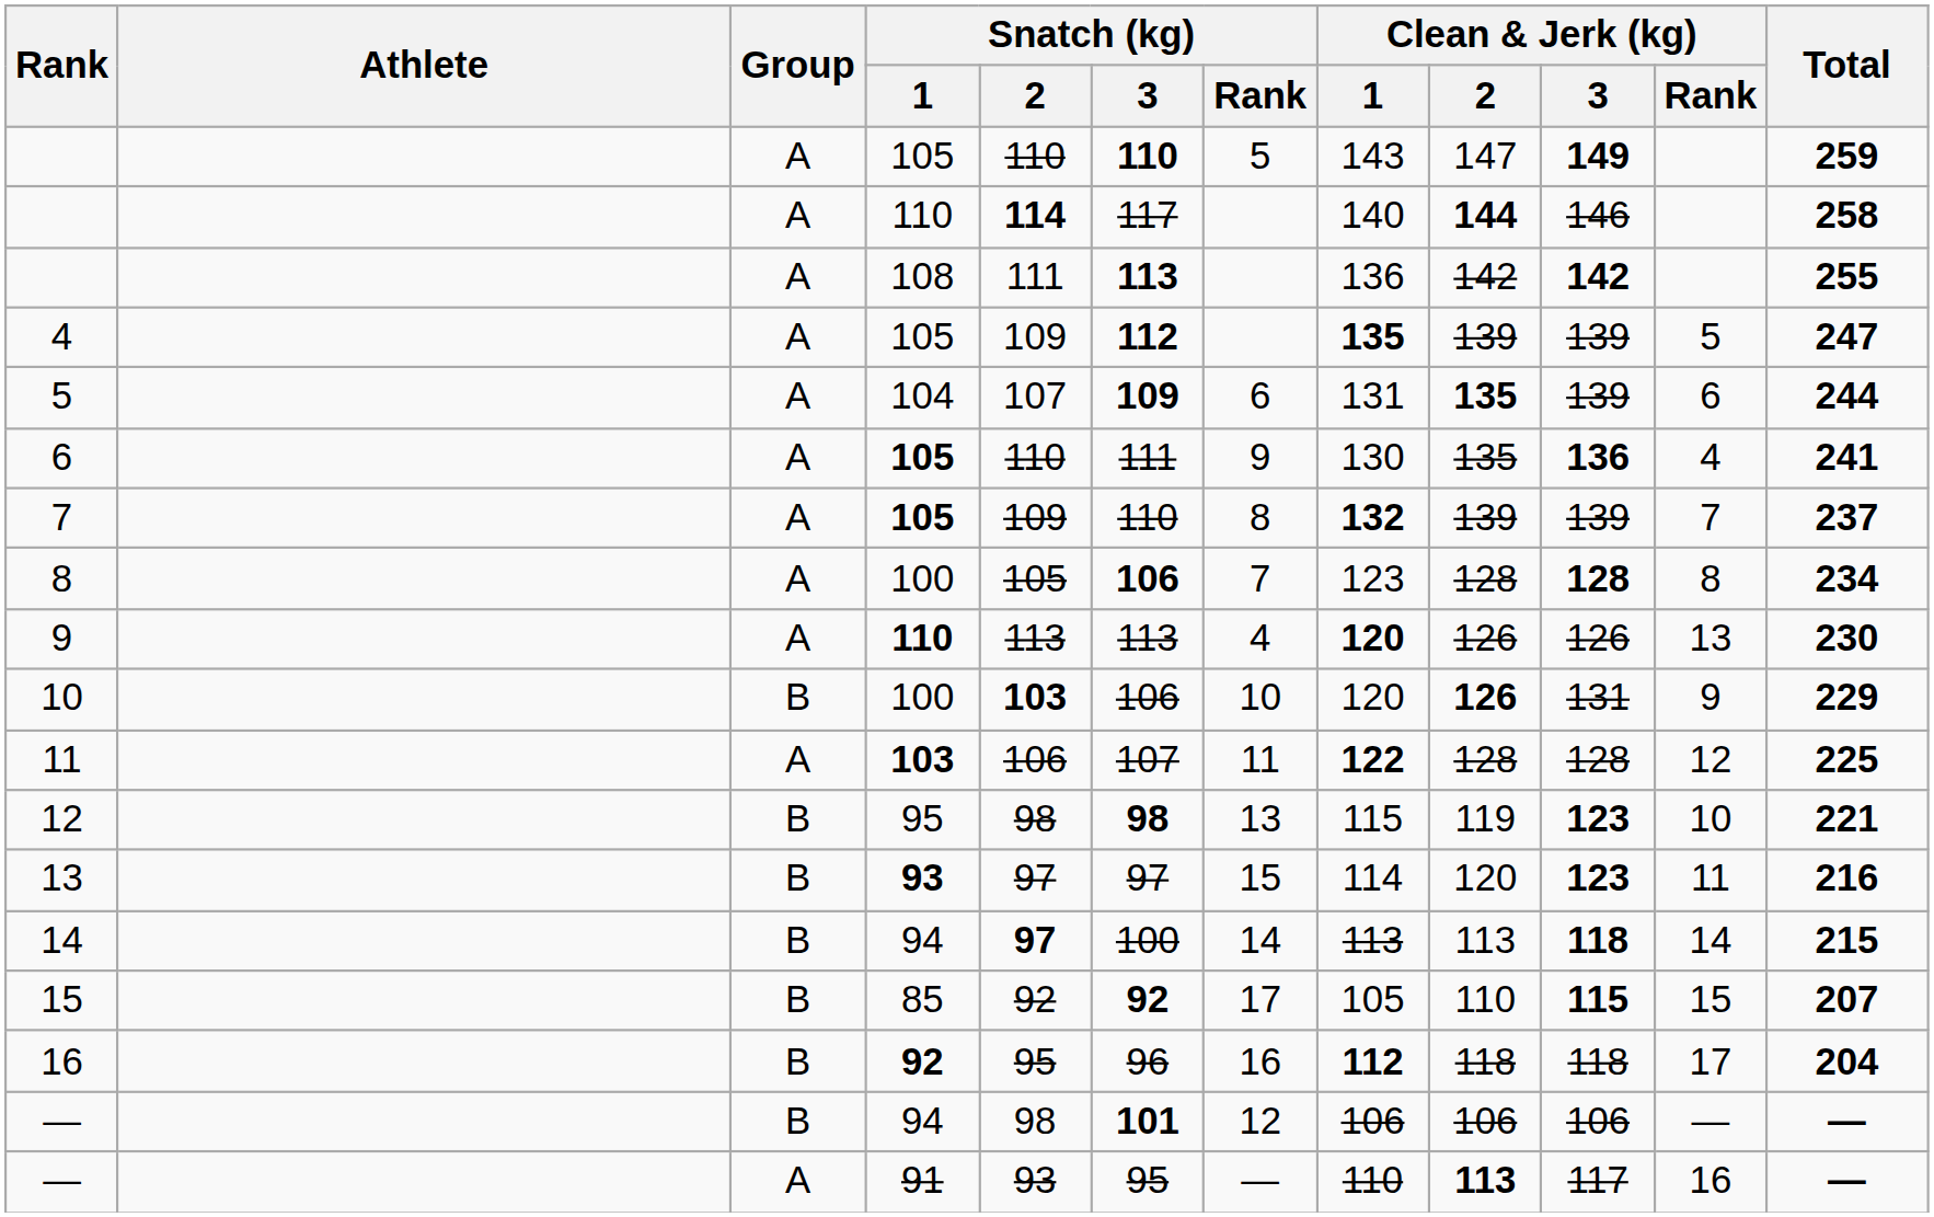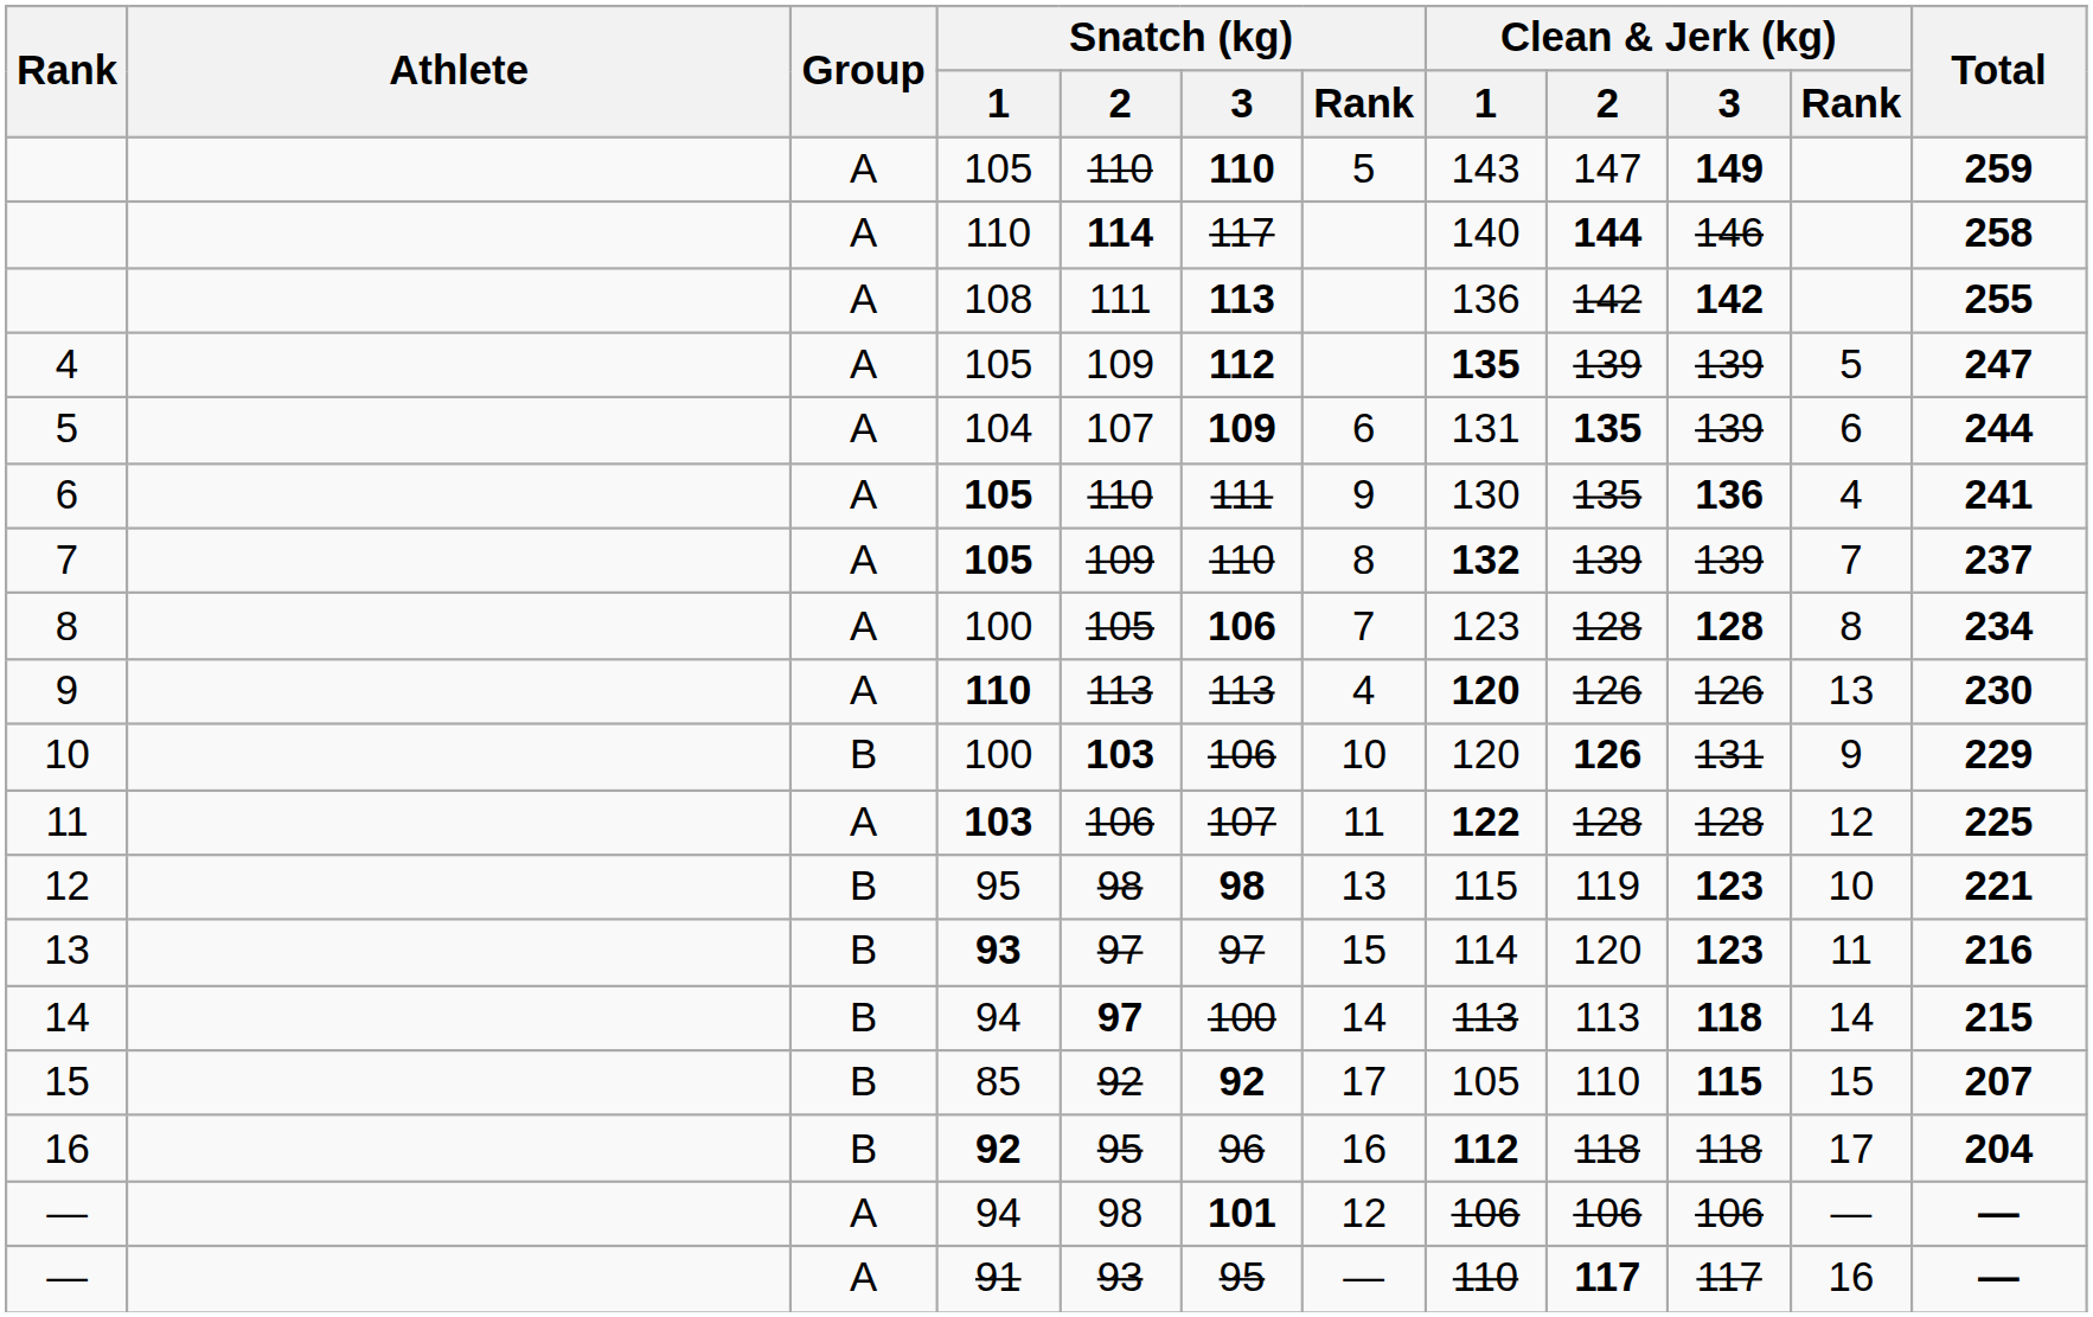 <table class = "wikitable" style="text-align:center;">
 <tr>
 <th rowspan=2 width=40>Rank</th>
 <th rowspan=2 width=250>Athlete</th>
 <th rowspan=2 width=50>Group</th>
 <th colspan=4>Snatch (kg)</th>
 <th colspan=4>Clean & Jerk (kg)</th>
 <th rowspan=2 width=60>Total</th>
 </tr>
 <tr>
 <th width=40>1</th>
 <th width=40>2</th>
 <th width=40>3</th>
 <th width=40>Rank</th>
 <th width=40>1</th>
 <th width=40>2</th>
 <th width=40>3</th>
 <th width=40>Rank</th>
 </tr>
 <tr>
 <td></td>
 <td align=left></td>
 <td>A</td>
 <td>105</td>
 <td><s>110</s></td>
 <td><strong>110</strong></td>
 <td>5</td>
 <td>143</td>
 <td>147</td>
 <td><strong>149</strong></td>
 <td></td>
 <td><strong>259</strong></td>
 </tr>
 <tr>
 <td></td>
 <td align=left></td>
 <td>A</td>
 <td>110</td>
 <td><strong>114</strong></td>
 <td><s>117</s></td>
 <td></td>
 <td>140</td>
 <td><strong>144</strong></td>
 <td><s>146</s></td>
 <td></td>
 <td><strong>258</strong></td>
 </tr>
 <tr>
 <td></td>
 <td align=left></td>
 <td>A</td>
 <td>108</td>
 <td>111</td>
 <td><strong>113</strong></td>
 <td></td>
 <td>136</td>
 <td><s>142</s></td>
 <td><strong>142</strong></td>
 <td></td>
 <td><strong>255</strong></td>
 </tr>
 <tr>
 <td>4</td>
 <td align=left></td>
 <td>A</td>
 <td>105</td>
 <td>109</td>
 <td><strong>112</strong></td>
 <td></td>
 <td><strong>135</strong></td>
 <td><s>139</s></td>
 <td><s>139</s></td>
 <td>5</td>
 <td><strong>247</strong></td>
 </tr>
 <tr>
 <td>5</td>
 <td align=left></td>
 <td>A</td>
 <td>104</td>
 <td>107</td>
 <td><strong>109</strong></td>
 <td>6</td>
 <td>131</td>
 <td><strong>135</strong></td>
 <td><s>139</s></td>
 <td>6</td>
 <td><strong>244</strong></td>
 </tr>
 <tr>
 <td>6</td>
 <td align=left></td>
 <td>A</td>
 <td><strong>105</strong></td>
 <td><s>110</s></td>
 <td><s>111</s></td>
 <td>9</td>
 <td>130</td>
 <td><s>135</s></td>
 <td><strong>136</strong></td>
 <td>4</td>
 <td><strong>241</strong></td>
 </tr>
 <tr>
 <td>7</td>
 <td align=left></td>
 <td>A</td>
 <td><strong>105</strong></td>
 <td><s>109</s></td>
 <td><s>110</s></td>
 <td>8</td>
 <td><strong>132</strong></td>
 <td><s>139</s></td>
 <td><s>139</s></td>
 <td>7</td>
 <td><strong>237</strong></td>
 </tr>
 <tr>
 <td>8</td>
 <td align=left></td>
 <td>A</td>
 <td>100</td>
 <td><s>105</s></td>
 <td><strong>106</strong></td>
 <td>7</td>
 <td>123</td>
 <td><s>128</s></td>
 <td><strong>128</strong></td>
 <td>8</td>
 <td><strong>234</strong></td>
 </tr>
 <tr>
 <td>9</td>
 <td align=left></td>
 <td>A</td>
 <td><strong>110</strong></td>
 <td><s>113</s></td>
 <td><s>113</s></td>
 <td>4</td>
 <td><strong>120</strong></td>
 <td><s>126</s></td>
 <td><s>126</s></td>
 <td>13</td>
 <td><strong>230</strong></td>
 </tr>
 <tr>
 <td>10</td>
 <td align=left></td>
 <td>B</td>
 <td>100</td>
 <td><strong>103</strong></td>
 <td><s>106</s></td>
 <td>10</td>
 <td>120</td>
 <td><strong>126</strong></td>
 <td><s>131</s></td>
 <td>9</td>
 <td><strong>229</strong></td>
 </tr>
 <tr>
 <td>11</td>
 <td align=left></td>
 <td>A</td>
 <td><strong>103</strong></td>
 <td><s>106</s></td>
 <td><s>107</s></td>
 <td>11</td>
 <td><strong>122</strong></td>
 <td><s>128</s></td>
 <td><s>128</s></td>
 <td>12</td>
 <td><strong>225</strong></td>
 </tr>
 <tr>
 <td>12</td>
 <td align=left></td>
 <td>B</td>
 <td>95</td>
 <td><s>98</s></td>
 <td><strong>98</strong></td>
 <td>13</td>
 <td>115</td>
 <td>119</td>
 <td><strong>123</strong></td>
 <td>10</td>
 <td><strong>221</strong></td>
 </tr>
 <tr>
 <td>13</td>
 <td align=left></td>
 <td>B</td>
 <td><strong>93</strong></td>
 <td><s>97</s></td>
 <td><s>97</s></td>
 <td>15</td>
 <td>114</td>
 <td>120</td>
 <td><strong>123</strong></td>
 <td>11</td>
 <td><strong>216</strong></td>
 </tr>
 <tr>
 <td>14</td>
 <td align=left></td>
 <td>B</td>
 <td>94</td>
 <td><strong>97</strong></td>
 <td><s>100</s></td>
 <td>14</td>
 <td><s>113</s></td>
 <td>113</td>
 <td><strong>118</strong></td>
 <td>14</td>
 <td><strong>215</strong></td>
 </tr>
 <tr>
 <td>15</td>
 <td align=left></td>
 <td>B</td>
 <td>85</td>
 <td><s>92</s></td>
 <td><strong>92</strong></td>
 <td>17</td>
 <td>105</td>
 <td>110</td>
 <td><strong>115</strong></td>
 <td>15</td>
 <td><strong>207</strong></td>
 </tr>
 <tr>
 <td>16</td>
 <td align=left></td>
 <td>B</td>
 <td><strong>92</strong></td>
 <td><s>95</s></td>
 <td><s>96</s></td>
 <td>16</td>
 <td><strong>112</strong></td>
 <td><s>118</s></td>
 <td><s>118</s></td>
 <td>17</td>
 <td><strong>204</strong></td>
 </tr>
 <tr>
 <td>—</td>
 <td align=left></td>
-<td>B</td>
+<td>A</td>
 <td>94</td>
 <td>98</td>
 <td><strong>101</strong></td>
 <td>12</td>
 <td><s>106</s></td>
 <td><s>106</s></td>
 <td><s>106</s></td>
 <td>—</td>
 <td><strong>—</strong></td>
 </tr>
 <tr>
 <td>—</td>
 <td align=left></td>
 <td>A</td>
 <td><s>91</s></td>
 <td><s>93</s></td>
 <td><s>95</s></td>
 <td>—</td>
 <td><s>110</s></td>
-<td><strong>113</strong></td>
+<td><strong>117</strong></td>
 <td><s>117</s></td>
 <td>16</td>
 <td><strong>—</strong></td>
 </tr>
 </table>
